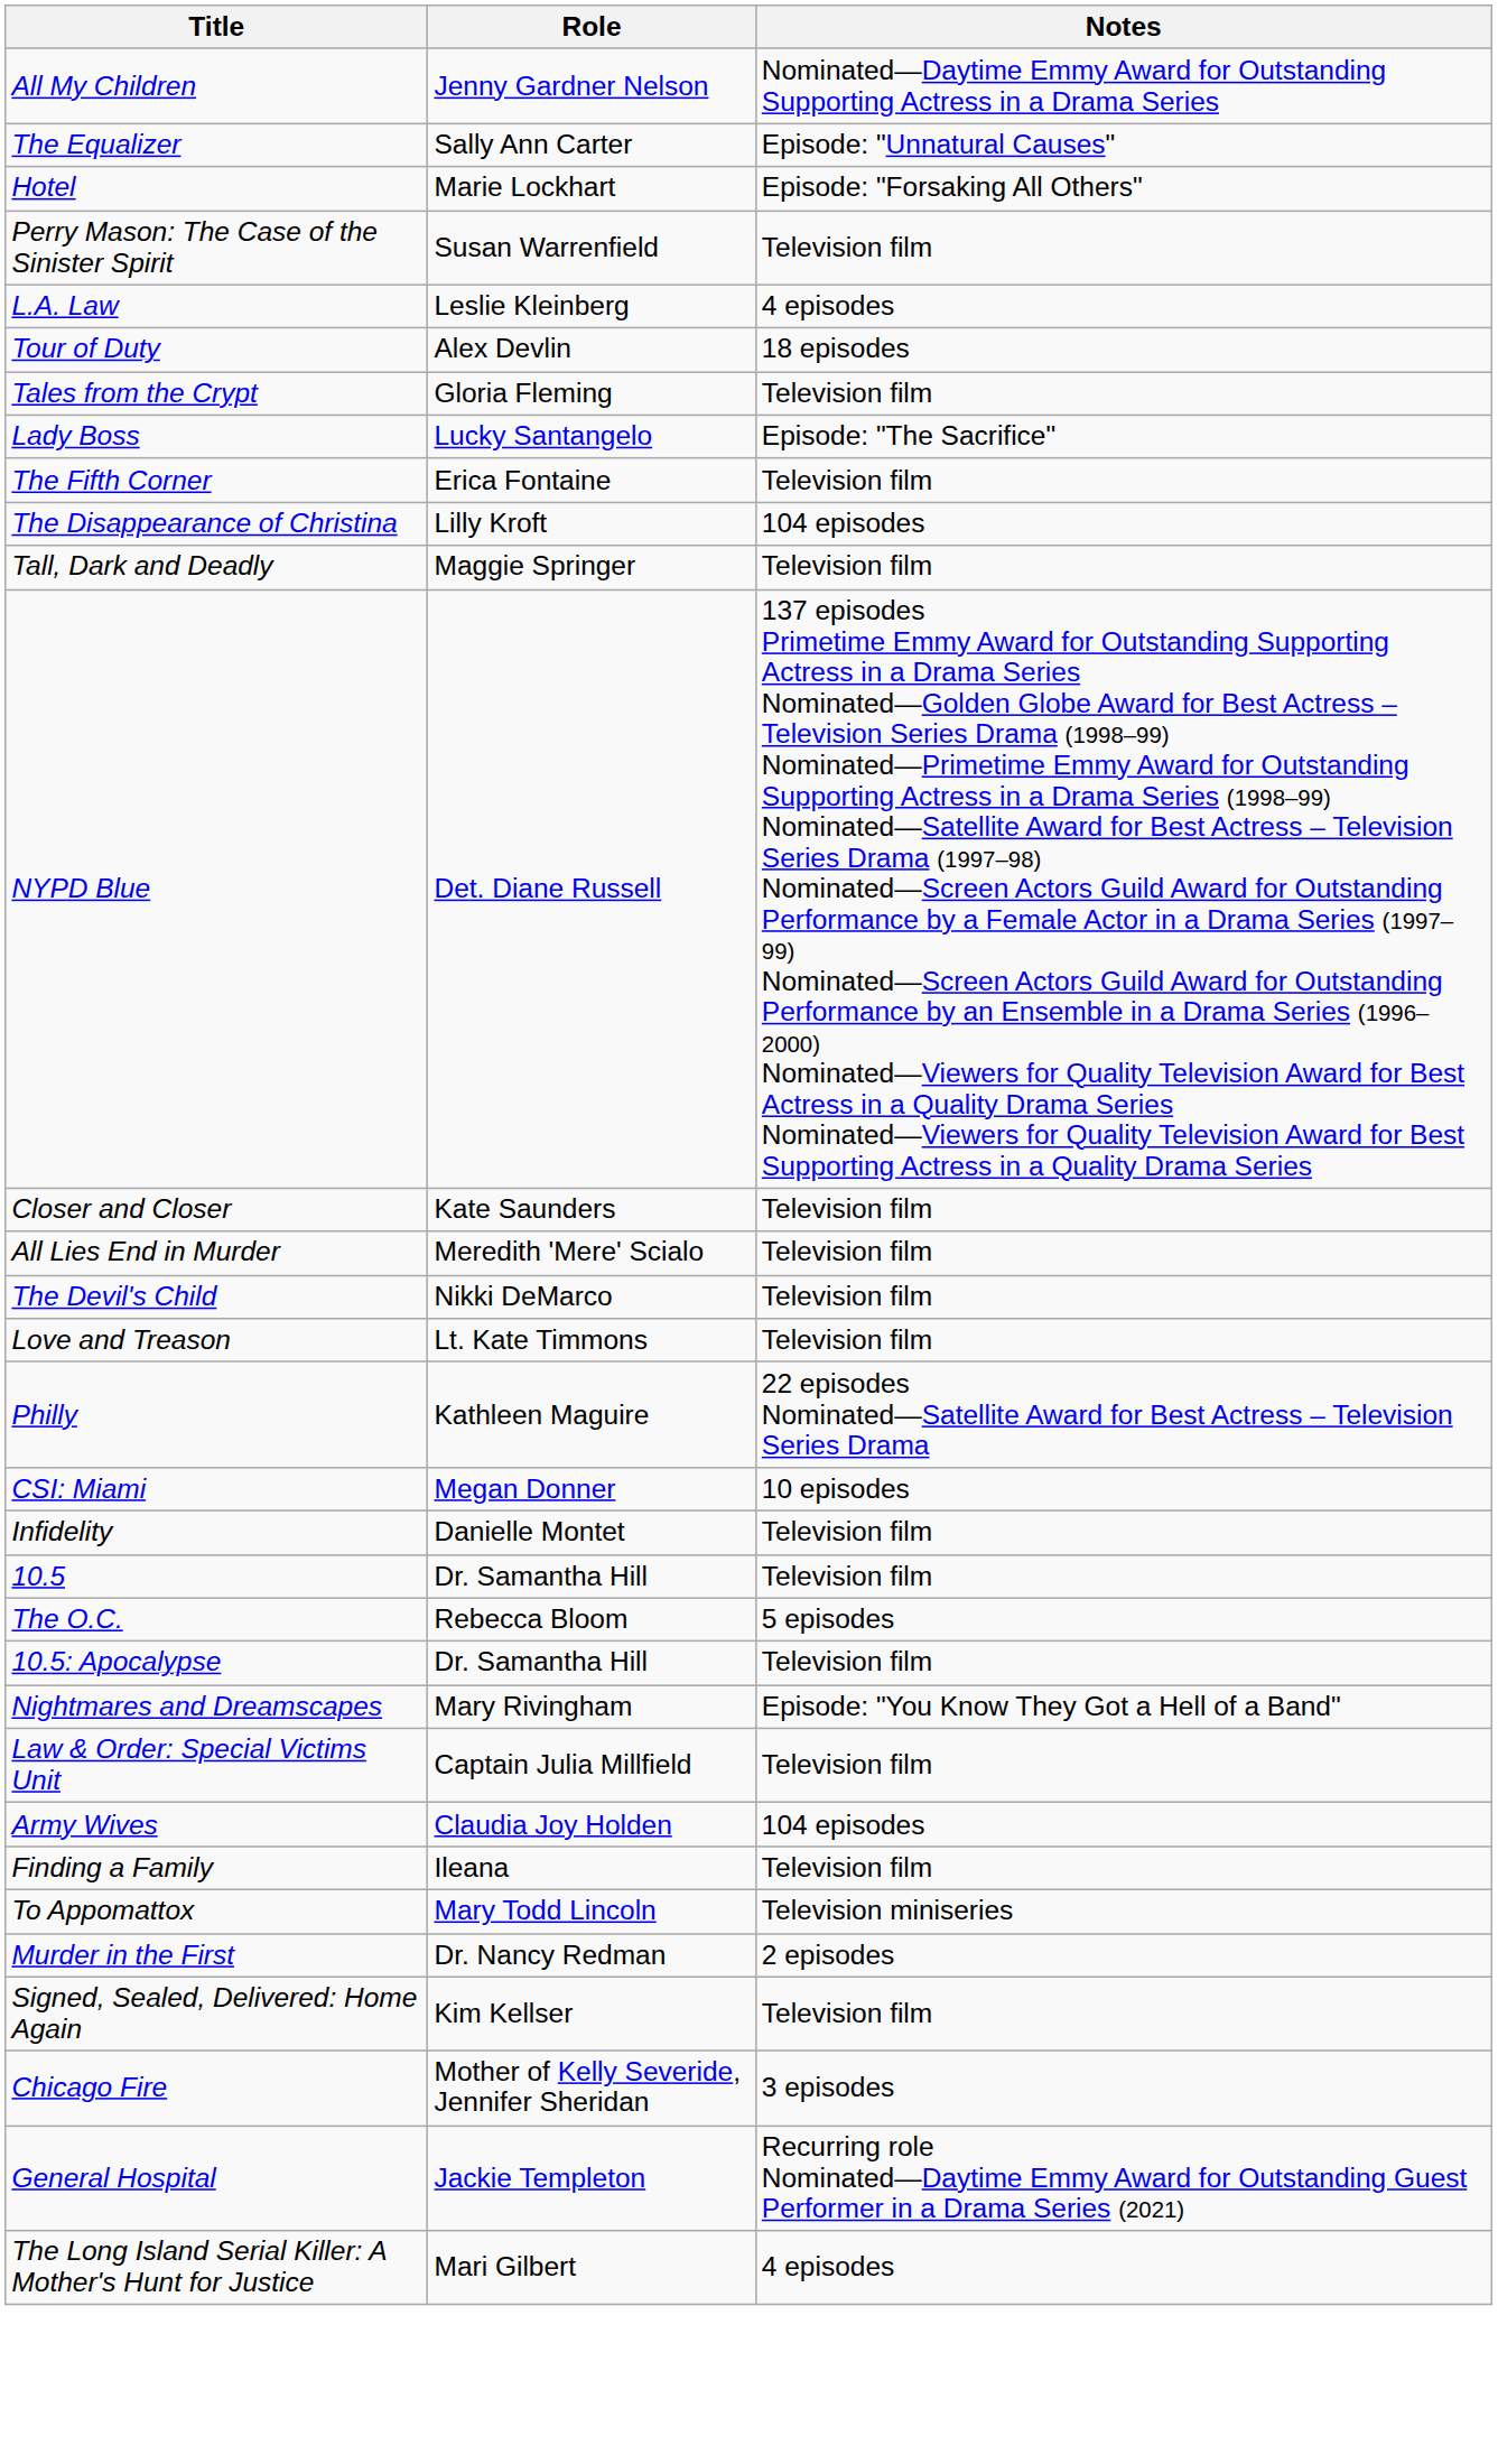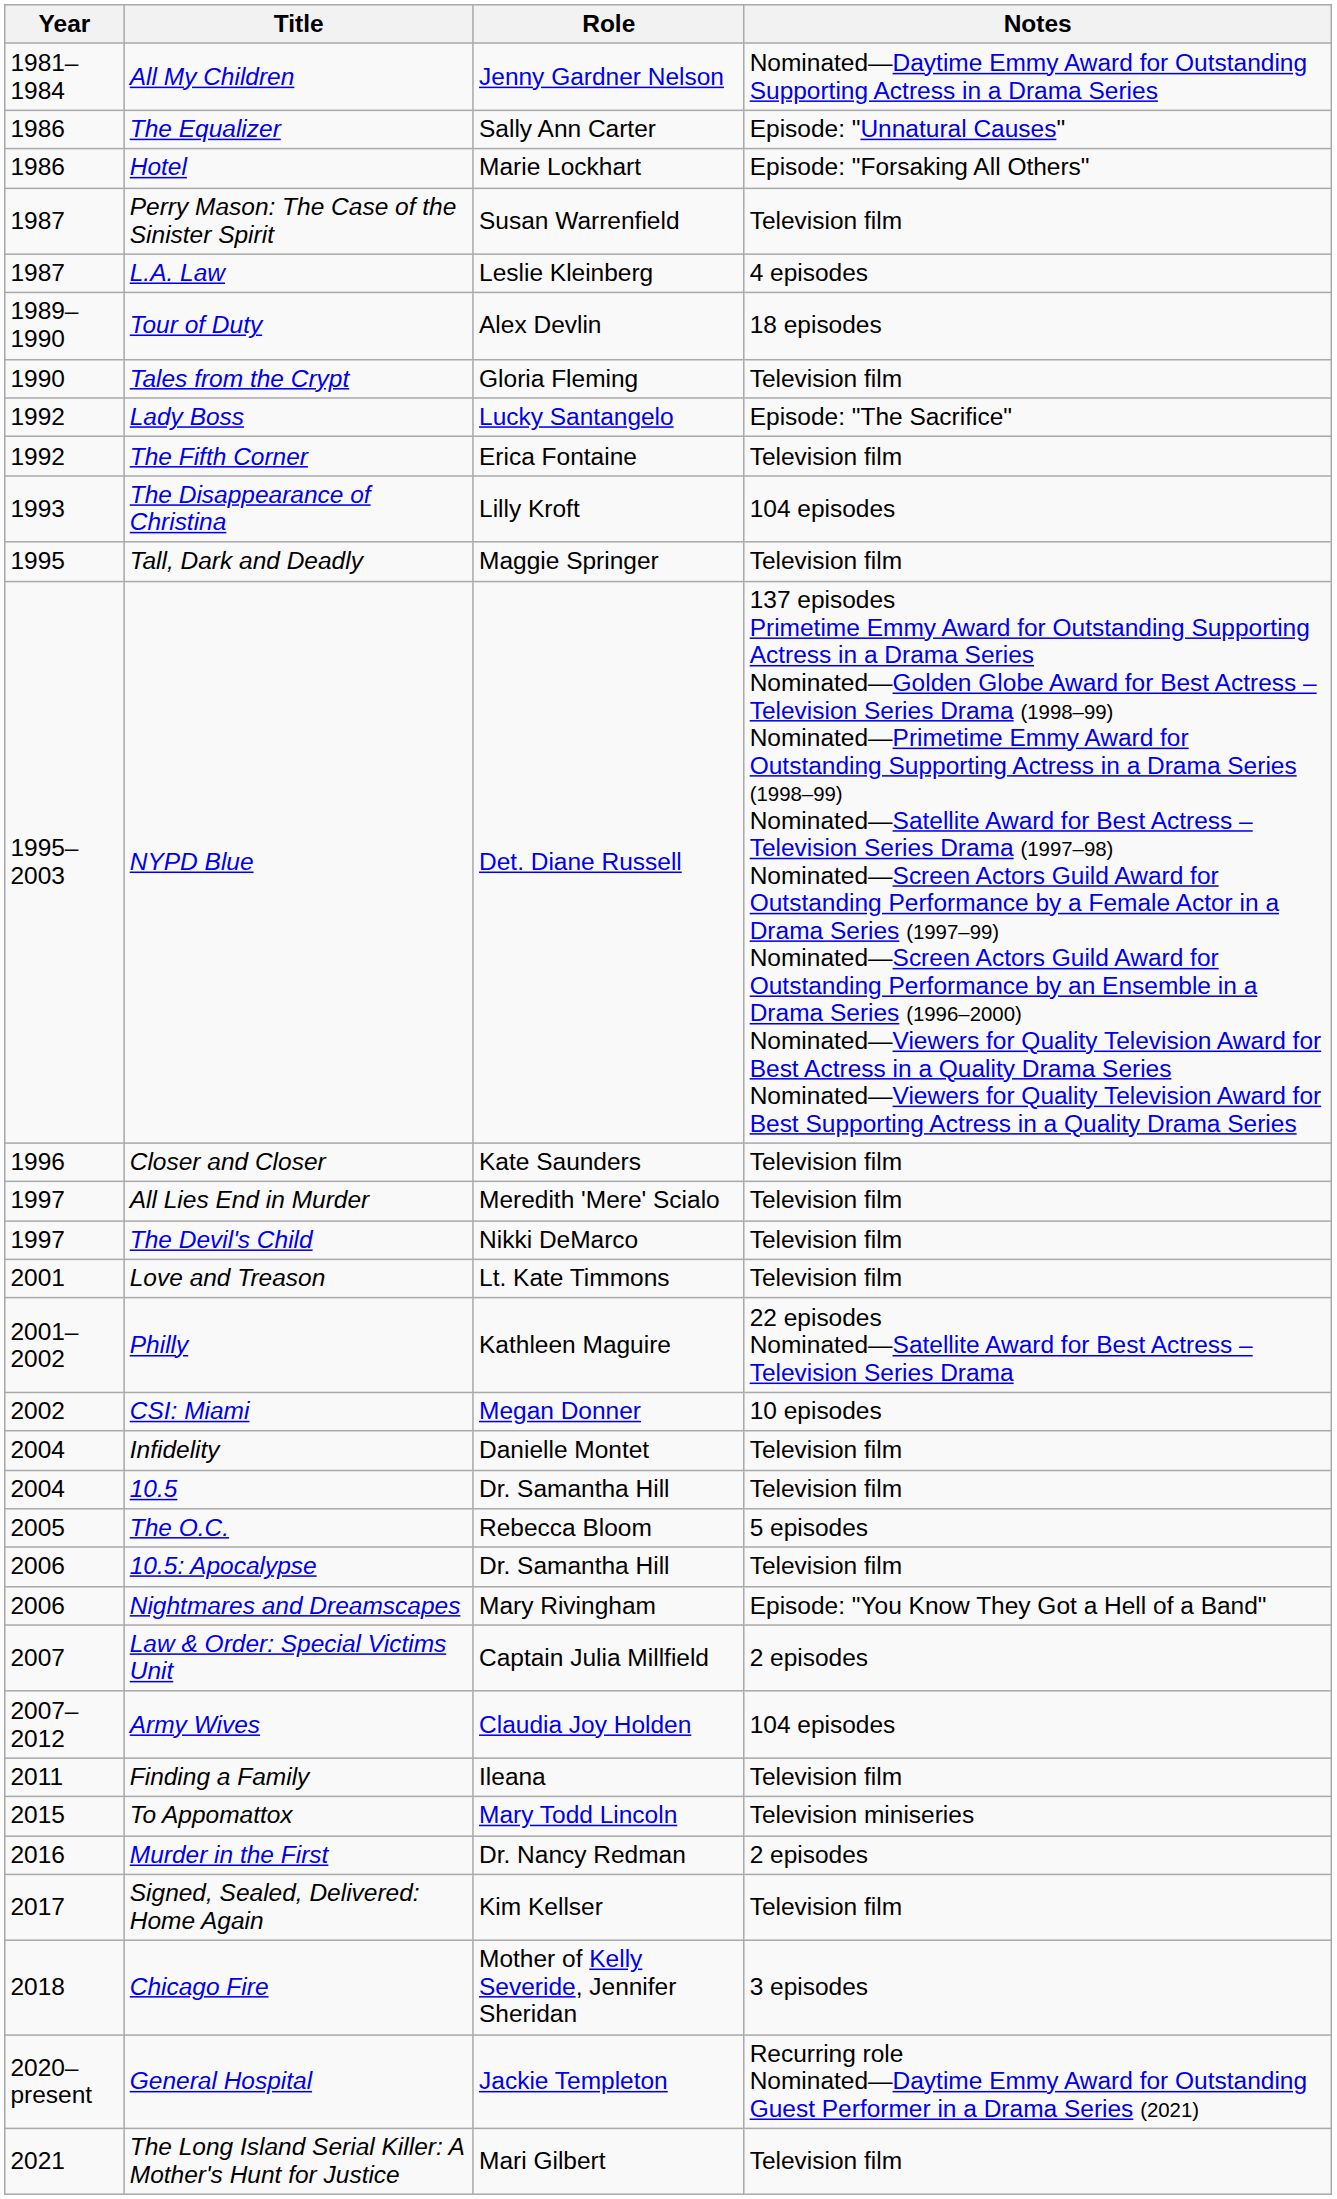 <table class="wikitable sortable">
 <tr>
+<th>Year</th>
 <th>Title</th>
 <th>Role</th>
 <th class="unsortable">Notes</th>
 </tr>
 <tr>
+<td>1981–1984</td>
 <td><em><a href='#'>All My Children</a></em></td>
 <td><a href='#'>Jenny Gardner Nelson</a></td>
 <td>Nominated—<a href='#'>Daytime Emmy Award for Outstanding Supporting Actress in a Drama Series</a></td>
 </tr>
 <tr>
+<td>1986</td>
 <td><em><a href='#'>The Equalizer</a></em></td>
 <td>Sally Ann Carter</td>
 <td>Episode: "<a href='#'>Unnatural Causes</a>"</td>
 </tr>
 <tr>
+<td>1986</td>
 <td><em><a href='#'>Hotel</a></em></td>
 <td>Marie Lockhart</td>
 <td>Episode: "Forsaking All Others"</td>
 </tr>
 <tr>
+<td>1987</td>
 <td><em>Perry Mason: The Case of the Sinister Spirit</em></td>
 <td>Susan Warrenfield</td>
 <td>Television film</td>
 </tr>
 <tr>
+<td>1987</td>
 <td><em><a href='#'>L.A. Law</a></em></td>
 <td>Leslie Kleinberg</td>
 <td>4 episodes</td>
 </tr>
 <tr>
+<td>1989–1990</td>
 <td><em><a href='#'>Tour of Duty</a></em></td>
 <td>Alex Devlin</td>
 <td>18 episodes</td>
 </tr>
 <tr>
+<td>1990</td>
 <td><em><a href='#'>Tales from the Crypt</a></em></td>
 <td>Gloria Fleming</td>
 <td>Television film</td>
 </tr>
 <tr>
+<td>1992</td>
 <td><em><a href='#'>Lady Boss</a></em></td>
 <td><a href='#'>Lucky Santangelo</a></td>
 <td>Episode: "The Sacrifice"</td>
 </tr>
 <tr>
+<td>1992</td>
 <td><em><a href='#'>The Fifth Corner</a></em></td>
 <td>Erica Fontaine</td>
 <td>Television film</td>
 </tr>
 <tr>
+<td>1993</td>
 <td><em><a href='#'>The Disappearance of Christina</a></em></td>
 <td>Lilly Kroft</td>
 <td>104 episodes</td>
 </tr>
 <tr>
+<td>1995</td>
 <td><em>Tall, Dark and Deadly</em></td>
 <td>Maggie Springer</td>
 <td>Television film</td>
 </tr>
 <tr>
+<td>1995–2003</td>
 <td><em><a href='#'>NYPD Blue</a></em></td>
 <td><a href='#'>Det. Diane Russell</a></td>
 <td>137 episodes<br><a href='#'>Primetime Emmy Award for Outstanding Supporting Actress in a Drama Series</a><br>Nominated—<a href='#'>Golden Globe Award for Best Actress – Television Series Drama</a> <small>(1998–99)</small><br>Nominated—<a href='#'>Primetime Emmy Award for Outstanding Supporting Actress in a Drama Series</a> <small>(1998–99)</small><br>Nominated—<a href='#'>Satellite Award for Best Actress – Television Series Drama</a> <small>(1997–98)</small><br>Nominated—<a href='#'>Screen Actors Guild Award for Outstanding Performance by a Female Actor in a Drama Series</a> <small>(1997–99)</small><br>Nominated—<a href='#'>Screen Actors Guild Award for Outstanding Performance by an Ensemble in a Drama Series</a> <small>(1996–2000)</small><br>Nominated—<a href='#'>Viewers for Quality Television Award for Best Actress in a Quality Drama Series</a><br>Nominated—<a href='#'>Viewers for Quality Television Award for Best Supporting Actress in a Quality Drama Series</a></td>
 </tr>
 <tr>
+<td>1996</td>
 <td><em>Closer and Closer</em></td>
 <td>Kate Saunders</td>
 <td>Television film</td>
 </tr>
 <tr>
+<td>1997</td>
 <td><em>All Lies End in Murder</em></td>
 <td>Meredith 'Mere' Scialo</td>
 <td>Television film</td>
 </tr>
 <tr>
+<td>1997</td>
 <td><em><a href='#'>The Devil's Child</a></em></td>
 <td>Nikki DeMarco</td>
 <td>Television film</td>
 </tr>
 <tr>
+<td>2001</td>
 <td><em>Love and Treason</em></td>
 <td>Lt. Kate Timmons</td>
 <td>Television film</td>
 </tr>
 <tr>
+<td>2001–2002</td>
 <td><em><a href='#'>Philly</a></em></td>
 <td>Kathleen Maguire</td>
 <td>22 episodes<br>Nominated—<a href='#'>Satellite Award for Best Actress – Television Series Drama</a></td>
 </tr>
 <tr>
+<td>2002</td>
 <td><em><a href='#'>CSI: Miami</a></em></td>
 <td><a href='#'>Megan Donner</a></td>
 <td>10 episodes</td>
 </tr>
 <tr>
+<td>2004</td>
 <td><em>Infidelity</em></td>
 <td>Danielle Montet</td>
 <td>Television film</td>
 </tr>
 <tr>
+<td>2004</td>
 <td><em><a href='#'>10.5</a></em></td>
 <td>Dr. Samantha Hill</td>
 <td>Television film</td>
 </tr>
 <tr>
+<td>2005</td>
 <td><em><a href='#'>The O.C.</a></em></td>
 <td>Rebecca Bloom</td>
 <td>5 episodes</td>
 </tr>
 <tr>
+<td>2006</td>
 <td><em><a href='#'>10.5: Apocalypse</a></em></td>
 <td>Dr. Samantha Hill</td>
 <td>Television film</td>
 </tr>
 <tr>
+<td>2006</td>
 <td><em><a href='#'>Nightmares and Dreamscapes</a></em></td>
 <td>Mary Rivingham</td>
 <td>Episode: "You Know They Got a Hell of a Band"</td>
 </tr>
 <tr>
+<td>2007</td>
 <td><em><a href='#'>Law & Order: Special Victims Unit</a></em></td>
 <td>Captain Julia Millfield</td>
-<td>Television film</td>
+<td>2 episodes</td>
 </tr>
 <tr>
+<td>2007–2012</td>
 <td><em><a href='#'>Army Wives</a></em></td>
 <td><a href='#'>Claudia Joy Holden</a></td>
 <td>104 episodes</td>
 </tr>
 <tr>
+<td>2011</td>
 <td><em>Finding a Family</em></td>
 <td>Ileana</td>
 <td>Television film</td>
 </tr>
 <tr>
+<td>2015</td>
 <td><em>To Appomattox</em></td>
 <td><a href='#'>Mary Todd Lincoln</a></td>
 <td>Television miniseries</td>
 </tr>
 <tr>
+<td>2016</td>
 <td><em><a href='#'>Murder in the First</a></em></td>
 <td>Dr. Nancy Redman</td>
 <td>2 episodes</td>
 </tr>
 <tr>
+<td>2017</td>
 <td><em>Signed, Sealed, Delivered: Home Again</em></td>
 <td>Kim Kellser</td>
 <td>Television film</td>
 </tr>
 <tr>
+<td>2018</td>
 <td><em><a href='#'>Chicago Fire</a></em></td>
 <td>Mother of <a href='#'>Kelly Severide</a>, Jennifer Sheridan</td>
 <td>3 episodes</td>
 </tr>
 <tr>
+<td>2020–present</td>
 <td><em><a href='#'>General Hospital</a></em></td>
 <td><a href='#'>Jackie Templeton</a></td>
 <td>Recurring role<br>Nominated—<a href='#'>Daytime Emmy Award for Outstanding Guest Performer in a Drama Series</a> <small>(2021)</small></td>
 </tr>
 <tr>
+<td>2021</td>
 <td><em>The Long Island Serial Killer: A Mother's Hunt for Justice</em></td>
 <td>Mari Gilbert</td>
-<td>4 episodes</td>
+<td>Television film</td>
 </tr>
 </table>
